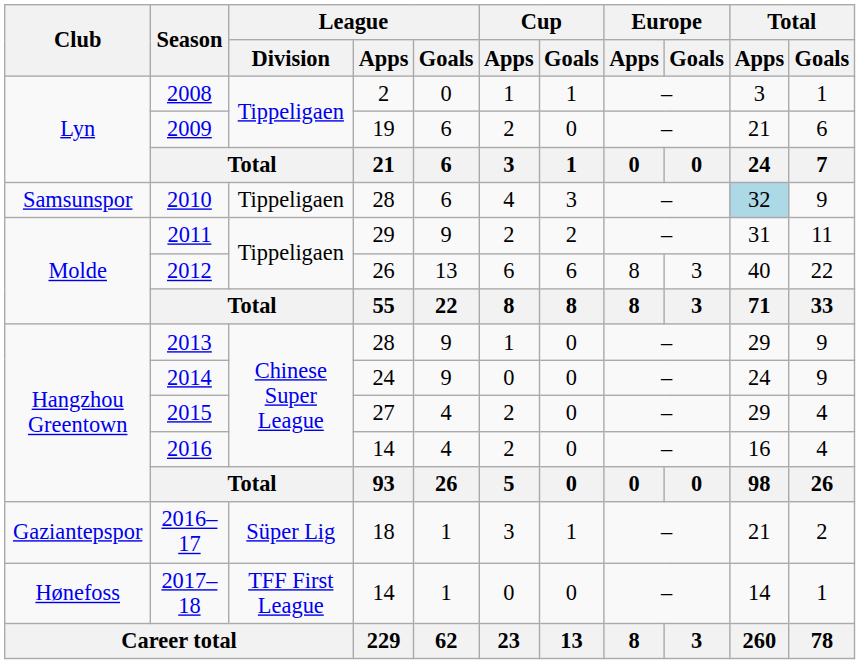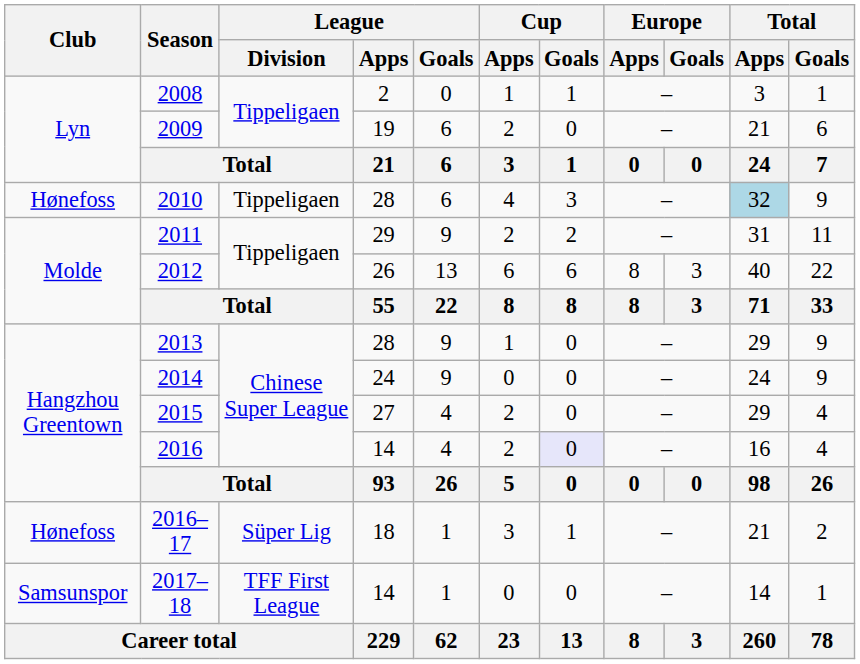 <table class="wikitable" style="text-align: center;">
 <tr>
 <th rowspan="2">Club</th>
 <th rowspan="2">Season</th>
 <th colspan="3">League</th>
 <th colspan="2">Cup</th>
 <th colspan="2">Europe</th>
 <th colspan="2">Total</th>
 </tr>
 <tr>
 <th>Division</th>
 <th>Apps</th>
 <th>Goals</th>
 <th>Apps</th>
 <th>Goals</th>
 <th>Apps</th>
 <th>Goals</th>
 <th>Apps</th>
 <th>Goals</th>
 </tr>
 <tr>
 <td rowspan="3"><a href='#'>Lyn</a></td>
 <td><a href='#'>2008</a></td>
 <td rowspan="2"><a href='#'>Tippeligaen</a></td>
 <td>2</td>
 <td>0</td>
 <td>1</td>
 <td>1</td>
 <td colspan="2">–</td>
 <td>3</td>
 <td>1</td>
 </tr>
 <tr>
 <td><a href='#'>2009</a></td>
 <td>19</td>
 <td>6</td>
 <td>2</td>
 <td>0</td>
 <td colspan="2">–</td>
 <td>21</td>
 <td>6</td>
 </tr>
 <tr>
 <th colspan="2">Total</th>
 <th>21</th>
 <th>6</th>
 <th>3</th>
 <th>1</th>
 <th>0</th>
 <th>0</th>
 <th>24</th>
 <th>7</th>
 </tr>
 <tr>
-<td><a href='#'>Samsunspor</a></td>
+<td><a href='#'>Hønefoss</a></td>
 <td><a href='#'>2010</a></td>
 <td>Tippeligaen</td>
 <td>28</td>
 <td>6</td>
 <td>4</td>
 <td>3</td>
 <td colspan="2">–</td>
 <td style="background: lightblue;">32</td>
 <td>9</td>
 </tr>
 <tr>
 <td rowspan="3"><a href='#'>Molde</a></td>
 <td><a href='#'>2011</a></td>
 <td rowspan="2">Tippeligaen</td>
 <td>29</td>
 <td>9</td>
 <td>2</td>
 <td>2</td>
 <td colspan="2">–</td>
 <td>31</td>
 <td>11</td>
 </tr>
 <tr>
 <td><a href='#'>2012</a></td>
 <td>26</td>
 <td>13</td>
 <td>6</td>
 <td>6</td>
 <td>8</td>
 <td>3</td>
 <td>40</td>
 <td>22</td>
 </tr>
 <tr>
 <th colspan="2">Total</th>
 <th>55</th>
 <th>22</th>
 <th>8</th>
 <th>8</th>
 <th>8</th>
 <th>3</th>
 <th>71</th>
 <th>33</th>
 </tr>
 <tr>
 <td rowspan="5"><a href='#'>Hangzhou Greentown</a></td>
 <td><a href='#'>2013</a></td>
 <td rowspan="4"><a href='#'>Chinese Super League</a></td>
 <td>28</td>
 <td>9</td>
 <td>1</td>
 <td>0</td>
 <td colspan="2">–</td>
 <td>29</td>
 <td>9</td>
 </tr>
 <tr>
 <td><a href='#'>2014</a></td>
 <td>24</td>
 <td>9</td>
 <td>0</td>
 <td>0</td>
 <td colspan="2">–</td>
 <td>24</td>
 <td>9</td>
 </tr>
 <tr>
 <td><a href='#'>2015</a></td>
 <td>27</td>
 <td>4</td>
 <td>2</td>
 <td>0</td>
 <td colspan="2">–</td>
 <td>29</td>
 <td>4</td>
 </tr>
 <tr>
 <td><a href='#'>2016</a></td>
 <td>14</td>
 <td>4</td>
 <td>2</td>
-<td>0</td>
+<td style="background: lavender;">0</td>
 <td colspan="2">–</td>
 <td>16</td>
 <td>4</td>
 </tr>
 <tr>
 <th colspan="2">Total</th>
 <th>93</th>
 <th>26</th>
 <th>5</th>
 <th>0</th>
 <th>0</th>
 <th>0</th>
 <th>98</th>
 <th>26</th>
 </tr>
 <tr>
-<td><a href='#'>Gaziantepspor</a></td>
+<td><a href='#'>Hønefoss</a></td>
 <td><a href='#'>2016–17</a></td>
 <td><a href='#'>Süper Lig</a></td>
 <td>18</td>
 <td>1</td>
 <td>3</td>
 <td>1</td>
 <td colspan="2">–</td>
 <td>21</td>
 <td>2</td>
 </tr>
 <tr>
-<td><a href='#'>Hønefoss</a></td>
+<td><a href='#'>Samsunspor</a></td>
 <td><a href='#'>2017–18</a></td>
 <td><a href='#'>TFF First League</a></td>
 <td>14</td>
 <td>1</td>
 <td>0</td>
 <td>0</td>
 <td colspan="2">–</td>
 <td>14</td>
 <td>1</td>
 </tr>
 <tr>
 <th colspan="3">Career total</th>
 <th>229</th>
 <th>62</th>
 <th>23</th>
 <th>13</th>
 <th>8</th>
 <th>3</th>
 <th>260</th>
 <th>78</th>
 </tr>
 </table>
